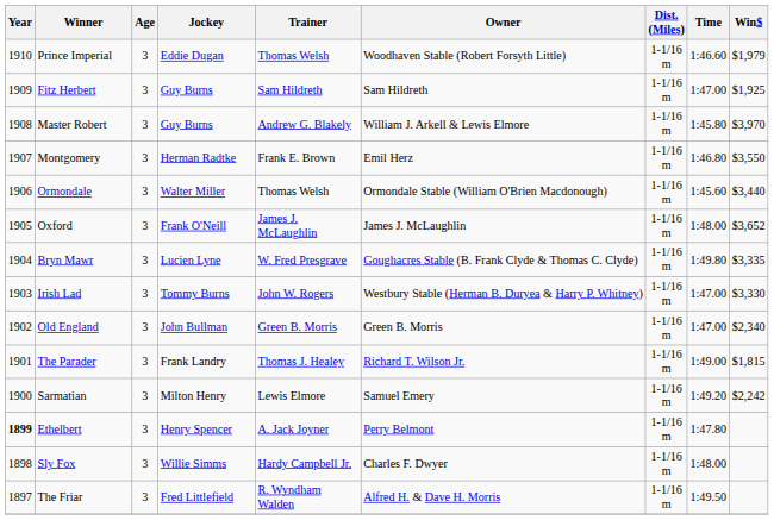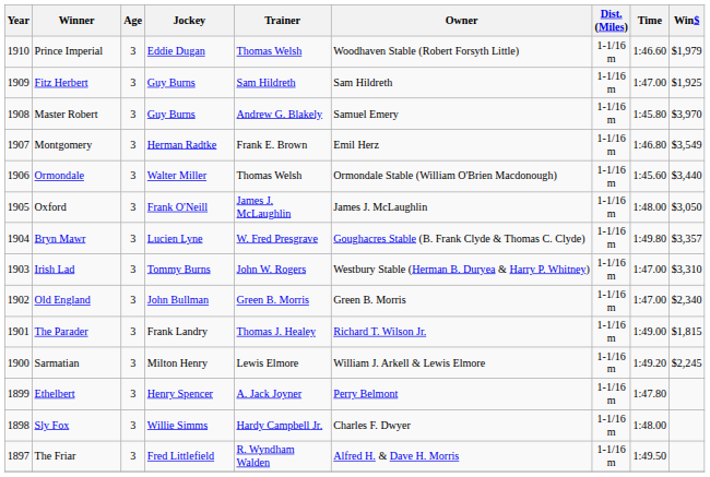 <table class="wikitable sortable" style="font-size:90%">
 <tr>
 <th style="width:25px">Year<br></th>
 <th style="width:110px">Winner<br></th>
 <th style="width:20px">Age<br></th>
 <th style="width:110px">Jockey<br></th>
 <th style="width:120px">Trainer<br></th>
 <th>Owner<br></th>
 <th style="width:35px"><a href='#'>Dist.</a><br> <span>(<a href='#'>Miles</a>)</span></th>
 <th style="width:25px">Time<br></th>
 <th style="width:25px">Win<a href='#'>$</a><br></th>
 </tr>
 <tr>
 <td align=center>1910</td>
 <td>Prince Imperial</td>
 <td align=center>3</td>
 <td><a href='#'>Eddie Dugan</a></td>
 <td><a href='#'>Thomas Welsh</a></td>
 <td>Woodhaven Stable (Robert Forsyth Little)</td>
 <td align=center>1-1/16 m</td>
 <td>1:46.60</td>
 <td>$1,979</td>
 </tr>
 <tr>
 <td align=center>1909</td>
 <td><a href='#'>Fitz Herbert</a></td>
 <td align=center>3</td>
 <td><a href='#'>Guy Burns</a></td>
 <td><a href='#'>Sam Hildreth</a></td>
 <td>Sam Hildreth</td>
 <td align=center>1-1/16 m</td>
 <td>1:47.00</td>
 <td>$1,925</td>
 </tr>
 <tr>
 <td align=center>1908</td>
 <td>Master Robert</td>
 <td align=center>3</td>
 <td><a href='#'>Guy Burns</a></td>
 <td><a href='#'>Andrew G. Blakely</a></td>
-<td>William J. Arkell & Lewis Elmore</td>
+<td>Samuel Emery</td>
 <td align=center>1-1/16 m</td>
 <td>1:45.80</td>
 <td>$3,970</td>
 </tr>
 <tr>
 <td align=center>1907</td>
 <td>Montgomery</td>
 <td align=center>3</td>
 <td><a href='#'>Herman Radtke</a></td>
 <td>Frank E. Brown</td>
 <td>Emil Herz</td>
 <td align=center>1-1/16 m</td>
 <td>1:46.80</td>
-<td>$3,550</td>
+<td>$3,549</td>
 </tr>
 <tr>
 <td align=center>1906</td>
 <td><a href='#'>Ormondale</a></td>
 <td align=center>3</td>
 <td><a href='#'>Walter Miller</a></td>
 <td>Thomas Welsh</td>
 <td>Ormondale Stable (William O'Brien Macdonough)</td>
 <td align=center>1-1/16 m</td>
 <td>1:45.60</td>
 <td>$3,440</td>
 </tr>
 <tr>
 <td align=center>1905</td>
 <td>Oxford</td>
 <td align=center>3</td>
 <td><a href='#'>Frank O'Neill</a></td>
 <td><a href='#'>James J. McLaughlin</a></td>
 <td>James J. McLaughlin</td>
 <td align=center>1-1/16 m</td>
 <td>1:48.00</td>
-<td>$3,652</td>
+<td>$3,050</td>
 </tr>
 <tr>
 <td align=center>1904</td>
 <td><a href='#'>Bryn Mawr</a></td>
 <td align=center>3</td>
 <td><a href='#'>Lucien Lyne</a></td>
 <td><a href='#'>W. Fred Presgrave</a></td>
 <td><a href='#'>Goughacres Stable</a> (B. Frank Clyde & Thomas C. Clyde)</td>
 <td align=center>1-1/16 m</td>
 <td>1:49.80</td>
-<td>$3,335</td>
+<td>$3,357</td>
 </tr>
 <tr>
 <td align=center>1903</td>
 <td><a href='#'>Irish Lad</a></td>
 <td align=center>3</td>
 <td><a href='#'>Tommy Burns</a></td>
 <td><a href='#'>John W. Rogers</a></td>
 <td>Westbury Stable (<a href='#'>Herman B. Duryea</a> & <a href='#'>Harry P. Whitney</a>)</td>
 <td align=center>1-1/16 m</td>
 <td>1:47.00</td>
-<td>$3,330</td>
+<td>$3,310</td>
 </tr>
 <tr>
 <td align=center>1902</td>
 <td><a href='#'>Old England</a></td>
 <td align=center>3</td>
 <td><a href='#'>John Bullman</a></td>
 <td><a href='#'>Green B. Morris</a></td>
 <td>Green B. Morris</td>
 <td align=center>1-1/16 m</td>
 <td>1:47.00</td>
 <td>$2,340</td>
 </tr>
 <tr>
 <td align=center>1901</td>
 <td><a href='#'>The Parader</a></td>
 <td align=center>3</td>
 <td>Frank Landry</td>
 <td><a href='#'>Thomas J. Healey</a></td>
 <td><a href='#'>Richard T. Wilson Jr.</a></td>
 <td align=center>1-1/16 m</td>
 <td>1:49.00</td>
 <td>$1,815</td>
 </tr>
 <tr>
 <td align=center>1900</td>
 <td>Sarmatian</td>
 <td align=center>3</td>
 <td>Milton Henry</td>
 <td>Lewis Elmore</td>
-<td>Samuel Emery</td>
+<td>William J. Arkell & Lewis Elmore</td>
 <td align=center>1-1/16 m</td>
 <td>1:49.20</td>
-<td>$2,242</td>
+<td>$2,245</td>
 </tr>
 <tr>
-<td align=center><strong>1899</strong></td>
+<td align=center>1899</td>
 <td><a href='#'>Ethelbert</a></td>
 <td align=center>3</td>
 <td><a href='#'>Henry Spencer</a></td>
 <td><a href='#'>A. Jack Joyner</a></td>
 <td><a href='#'>Perry Belmont</a></td>
 <td align=center>1-1/16 m</td>
 <td>1:47.80</td>
 <td></td>
 </tr>
 <tr>
 <td align=center>1898</td>
 <td><a href='#'>Sly Fox</a></td>
 <td align=center>3</td>
 <td><a href='#'>Willie Simms</a></td>
 <td><a href='#'>Hardy Campbell Jr.</a></td>
 <td>Charles F. Dwyer</td>
 <td align=center>1-1/16 m</td>
 <td>1:48.00</td>
 <td></td>
 </tr>
 <tr>
 <td align=center>1897</td>
 <td>The Friar</td>
 <td align=center>3</td>
 <td><a href='#'>Fred Littlefield</a></td>
 <td><a href='#'>R. Wyndham Walden</a></td>
 <td><a href='#'>Alfred H.</a> & <a href='#'>Dave H. Morris</a></td>
 <td align=center>1-1/16 m</td>
 <td>1:49.50</td>
 <td></td>
 </tr>
 <tr>
 </tr>
 </table>
